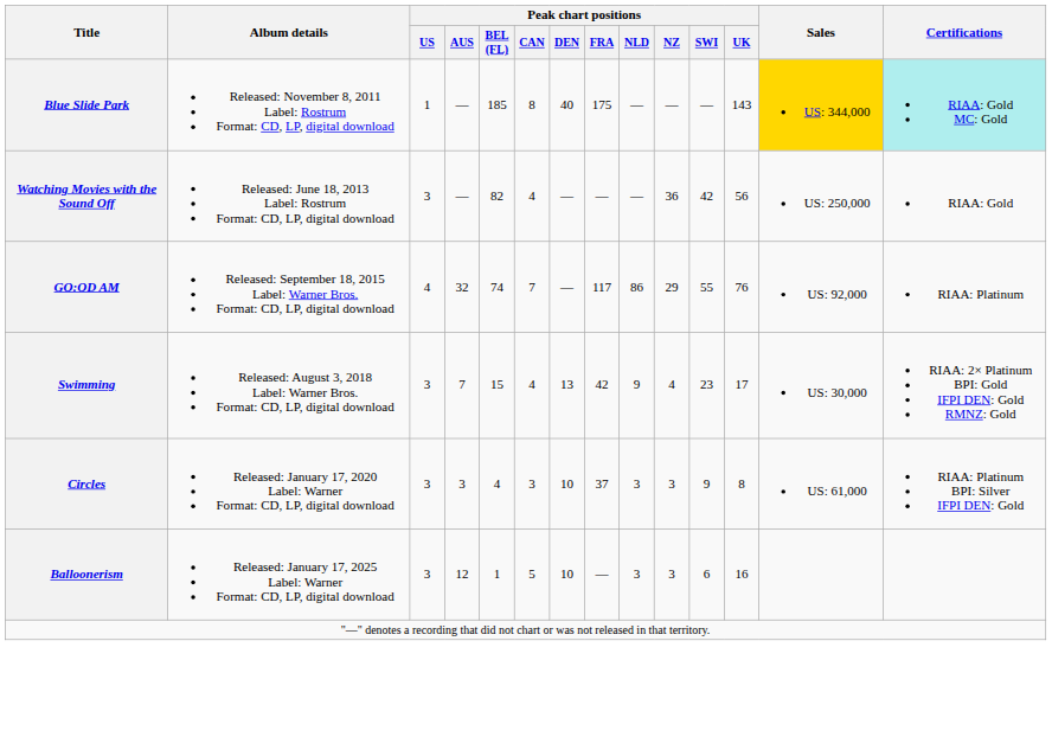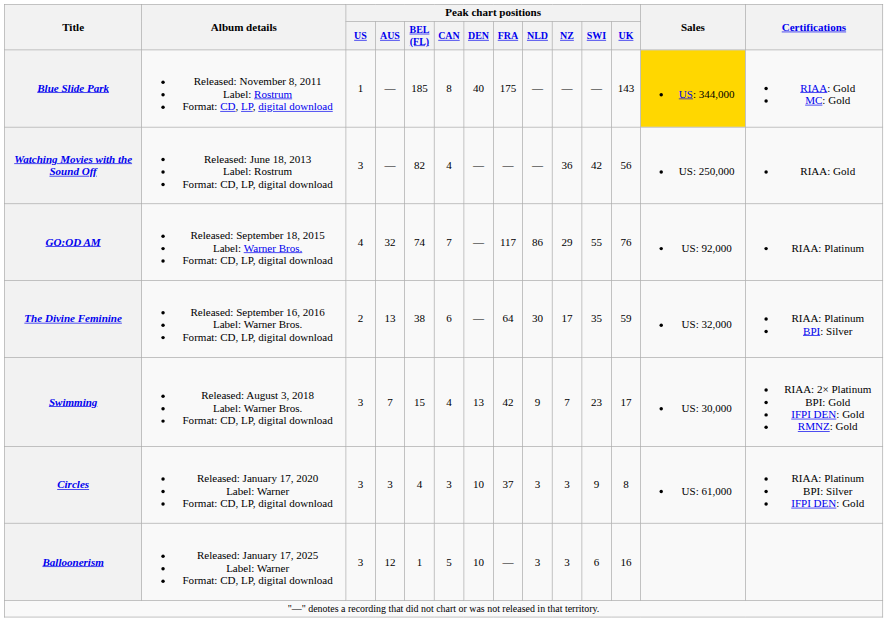 <table class="wikitable plainrowheaders" style="text-align:center;">
 <tr>
 <th scope="col" rowspan="2" style="width:12em;">Title</th>
 <th scope="col" rowspan="2" style="width:18em;">Album details</th>
 <th scope="col" colspan="10">Peak chart positions</th>
 <th scope="col" rowspan="2" style="width:9em;">Sales</th>
 <th scope="col" rowspan="2" style="width:12em;"><a href='#'>Certifications</a></th>
 </tr>
 <tr>
 <th scope="col" style="width:2.5em;font-size:90%;"><a href='#'>US</a><br></th>
 <th scope="col" style="width:2.5em;font-size:90%;"><a href='#'>AUS</a><br></th>
 <th scope="col" style="width:2.5em;font-size:90%;"><a href='#'>BEL<br>(FL)</a><br></th>
 <th scope="col" style="width:2.5em;font-size:90%;"><a href='#'>CAN</a><br></th>
 <th scope="col" style="width:2.5em;font-size:90%;"><a href='#'>DEN</a><br></th>
 <th scope="col" style="width:2.5em;font-size:90%;"><a href='#'>FRA</a><br></th>
 <th scope="col" style="width:2.5em;font-size:90%;"><a href='#'>NLD</a><br></th>
 <th scope="col" style="width:2.5em;font-size:90%;"><a href='#'>NZ</a><br></th>
 <th scope="col" style="width:2.5em;font-size:90%;"><a href='#'>SWI</a><br></th>
 <th scope="col" style="width:2.5em;font-size:90%;"><a href='#'>UK</a><br></th>
 </tr>
 <tr>
 <th scope="row"><em><a href='#'>Blue Slide Park</a></em></th>
 <td><br><ul><li>Released: November 8, 2011</li><li>Label: <a href='#'>Rostrum</a></li><li>Format: <a href='#'>CD</a>, <a href='#'>LP</a>, <a href='#'>digital download</a></li></ul></td>
 <td>1</td>
 <td>—</td>
 <td>185</td>
 <td>8</td>
 <td>40</td>
 <td>175</td>
 <td>—</td>
 <td>—</td>
 <td>—</td>
 <td>143</td>
 <td style="background: gold;"><br><ul><li><a href='#'>US</a>: 344,000</li></ul></td>
-<td style="background: paleturquoise;"><br><ul><li><a href='#'>RIAA</a>: Gold</li><li><a href='#'>MC</a>: Gold</li></ul></td>
+<td><br><ul><li><a href='#'>RIAA</a>: Gold</li><li><a href='#'>MC</a>: Gold</li></ul></td>
 </tr>
 <tr>
 <th scope="row"><em><a href='#'>Watching Movies with the Sound Off</a></em></th>
 <td><br><ul><li>Released: June 18, 2013</li><li>Label: Rostrum</li><li>Format: CD, LP, digital download</li></ul></td>
 <td>3</td>
 <td>—</td>
 <td>82</td>
 <td>4</td>
 <td>—</td>
 <td>—</td>
 <td>—</td>
 <td>36</td>
 <td>42</td>
 <td>56</td>
 <td><br><ul><li>US: 250,000</li></ul></td>
 <td><br><ul><li>RIAA: Gold</li></ul></td>
 </tr>
 <tr>
 <th scope="row"><em><a href='#'>GO:OD AM</a></em></th>
 <td><br><ul><li>Released: September 18, 2015</li><li>Label: <a href='#'>Warner Bros.</a></li><li>Format: CD, LP, digital download</li></ul></td>
 <td>4</td>
 <td>32</td>
 <td>74</td>
 <td>7</td>
 <td>—</td>
 <td>117</td>
 <td>86</td>
 <td>29</td>
 <td>55</td>
 <td>76</td>
 <td><br><ul><li>US: 92,000</li></ul></td>
 <td><br><ul><li>RIAA: Platinum</li></ul></td>
 </tr>
 <tr>
+<th scope="row"><em><a href='#'>The Divine Feminine</a></em></th>
+<td><br><ul><li>Released: September 16, 2016</li><li>Label: Warner Bros.</li><li>Format: CD, LP, digital download</li></ul></td>
+<td>2</td>
+<td>13</td>
+<td>38</td>
+<td>6</td>
+<td>—</td>
+<td>64</td>
+<td>30</td>
+<td>17</td>
+<td>35</td>
+<td>59</td>
+<td><br><ul><li>US: 32,000</li></ul></td>
+<td><br><ul><li>RIAA: Platinum</li><li><a href='#'>BPI</a>: Silver</li></ul></td>
+</tr>
+<tr>
 <th scope="row"><em><a href='#'>Swimming</a></em></th>
 <td><br><ul><li>Released: August 3, 2018</li><li>Label: Warner Bros.</li><li>Format: CD, LP, digital download</li></ul></td>
 <td>3</td>
 <td>7</td>
 <td>15</td>
 <td>4</td>
 <td>13</td>
 <td>42</td>
 <td>9</td>
-<td>4</td>
+<td>7</td>
 <td>23</td>
 <td>17</td>
 <td><br><ul><li>US: 30,000</li></ul></td>
 <td><br><ul><li>RIAA: 2× Platinum</li><li>BPI: Gold</li><li><a href='#'>IFPI DEN</a>: Gold</li><li><a href='#'>RMNZ</a>: Gold</li></ul></td>
 </tr>
 <tr>
 <th scope="row"><em><a href='#'>Circles</a></em></th>
 <td><br><ul><li>Released: January 17, 2020</li><li>Label: Warner</li><li>Format: CD, LP, digital download</li></ul></td>
 <td>3</td>
 <td>3</td>
 <td>4</td>
 <td>3</td>
 <td>10</td>
 <td>37</td>
 <td>3</td>
 <td>3</td>
 <td>9</td>
 <td>8</td>
 <td><br><ul><li>US: 61,000</li></ul></td>
 <td><br><ul><li>RIAA: Platinum</li><li>BPI: Silver</li><li><a href='#'>IFPI DEN</a>: Gold</li></ul></td>
 </tr>
 <tr>
 <th scope="row"><em><a href='#'>Balloonerism</a></em></th>
 <td><br><ul><li>Released: January 17, 2025</li><li>Label: Warner</li><li>Format: CD, LP, digital download</li></ul></td>
 <td>3</td>
 <td>12<br></td>
 <td>1</td>
 <td>5</td>
 <td>10<br></td>
 <td>—</td>
 <td>3</td>
 <td>3<br></td>
 <td>6</td>
 <td>16</td>
 <td></td>
 <td></td>
 </tr>
 <tr>
 <td colspan="14" style="font-size:90%">"—" denotes a recording that did not chart or was not released in that territory.</td>
 </tr>
 </table>
